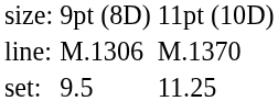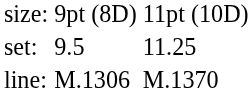 <table style="margin-left:40px;">
 <tr>
 <td>size:</td>
 <td>9pt (8D)</td>
 <td>11pt (10D)</td>
 </tr>
 <tr>
+<td>set:</td>
+<td>9.5</td>
+<td>11.25</td>
+</tr>
+<tr>
 <td>line:</td>
 <td>M.1306</td>
 <td>M.1370</td>
 </tr>
-<tr>
-<td>set:</td>
-<td>9.5</td>
-<td>11.25</td>
-</tr>
 </table>
